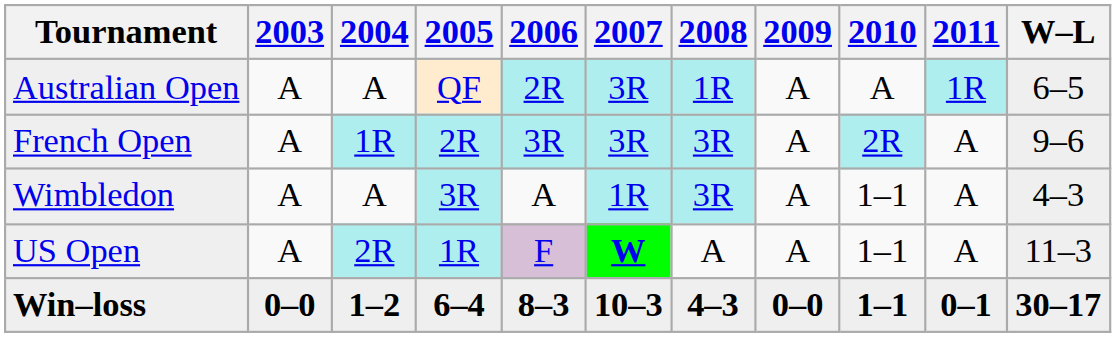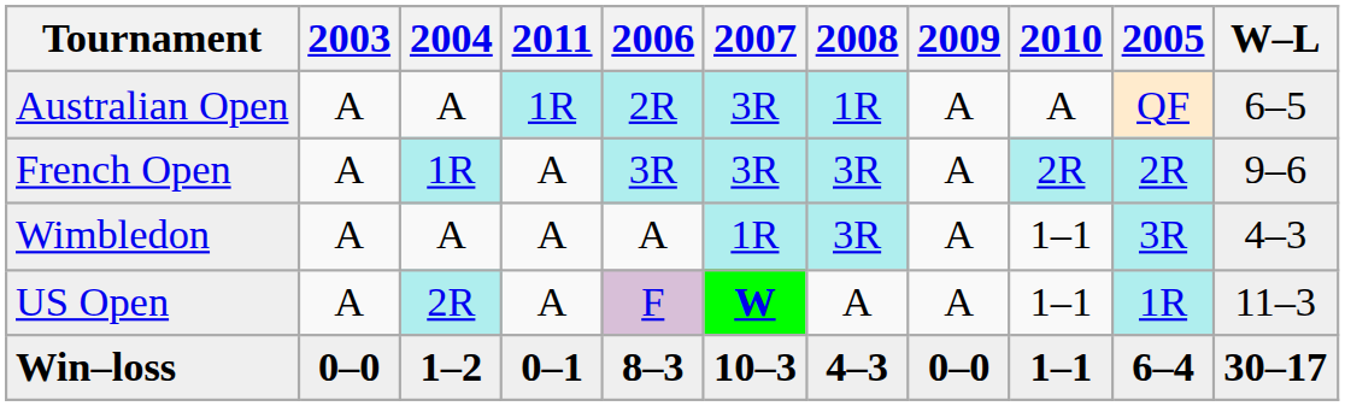 <table class="wikitable" style="text-align:center">
 <tr>
 <th>Tournament</th>
 <th><a href='#'>2003</a></th>
 <th><a href='#'>2004</a></th>
-<th><a href='#'>2005</a></th>
+<th><a href='#'>2011</a></th>
 <th><a href='#'>2006</a></th>
 <th><a href='#'>2007</a></th>
 <th><a href='#'>2008</a></th>
 <th><a href='#'>2009</a></th>
 <th><a href='#'>2010</a></th>
-<th><a href='#'>2011</a></th>
+<th><a href='#'>2005</a></th>
 <th>W–L</th>
 </tr>
 <tr>
 <td align="left" bgcolor=efefef><a href='#'>Australian Open</a></td>
 <td>A</td>
 <td>A</td>
-<td bgcolor="#ffebcd"><a href='#'>QF</a></td>
+<td bgcolor="#afeeee"><a href='#'>1R</a></td>
 <td bgcolor="#afeeee"><a href='#'>2R</a></td>
 <td bgcolor="#afeeee"><a href='#'>3R</a></td>
 <td bgcolor="#afeeee"><a href='#'>1R</a></td>
 <td>A</td>
 <td>A</td>
-<td bgcolor="#afeeee"><a href='#'>1R</a></td>
+<td bgcolor="#ffebcd"><a href='#'>QF</a></td>
 <td bgcolor=efefef>6–5</td>
 </tr>
 <tr>
 <td align="left" bgcolor=efefef><a href='#'>French Open</a></td>
 <td>A</td>
 <td bgcolor="#afeeee"><a href='#'>1R</a></td>
-<td bgcolor="#afeeee"><a href='#'>2R</a></td>
+<td>A</td>
 <td bgcolor="#afeeee"><a href='#'>3R</a></td>
 <td bgcolor="#afeeee"><a href='#'>3R</a></td>
 <td bgcolor="#afeeee"><a href='#'>3R</a></td>
 <td>A</td>
 <td bgcolor="#afeeee"><a href='#'>2R</a></td>
-<td>A</td>
+<td bgcolor="#afeeee"><a href='#'>2R</a></td>
 <td bgcolor=efefef>9–6</td>
 </tr>
 <tr>
 <td align="left" bgcolor=efefef><a href='#'>Wimbledon</a></td>
 <td>A</td>
 <td>A</td>
-<td bgcolor="#afeeee"><a href='#'>3R</a></td>
+<td>A</td>
 <td>A</td>
 <td bgcolor="#afeeee"><a href='#'>1R</a></td>
 <td bgcolor="#afeeee"><a href='#'>3R</a></td>
 <td>A</td>
 <td>1–1</td>
-<td>A</td>
+<td bgcolor="#afeeee"><a href='#'>3R</a></td>
 <td bgcolor=efefef>4–3</td>
 </tr>
 <tr>
 <td align="left" bgcolor=efefef><a href='#'>US Open</a></td>
 <td>A</td>
 <td bgcolor="#afeeee"><a href='#'>2R</a></td>
-<td bgcolor="#afeeee"><a href='#'>1R</a></td>
+<td>A</td>
 <td bgcolor="thistle"><a href='#'>F</a></td>
 <td bgcolor="lime"><a href='#'><strong>W</strong></a></td>
 <td>A</td>
 <td>A</td>
 <td>1–1</td>
-<td>A</td>
+<td bgcolor="#afeeee"><a href='#'>1R</a></td>
 <td bgcolor=efefef>11–3</td>
 </tr>
 <tr style=background:#efefef;font-weight:bold>
 <td style="text-align:left">Win–loss</td>
 <td>0–0</td>
 <td>1–2</td>
-<td>6–4</td>
+<td>0–1</td>
 <td>8–3</td>
 <td>10–3</td>
 <td>4–3</td>
 <td>0–0</td>
 <td>1–1</td>
-<td>0–1</td>
+<td>6–4</td>
 <td>30–17</td>
 </tr>
 </table>
